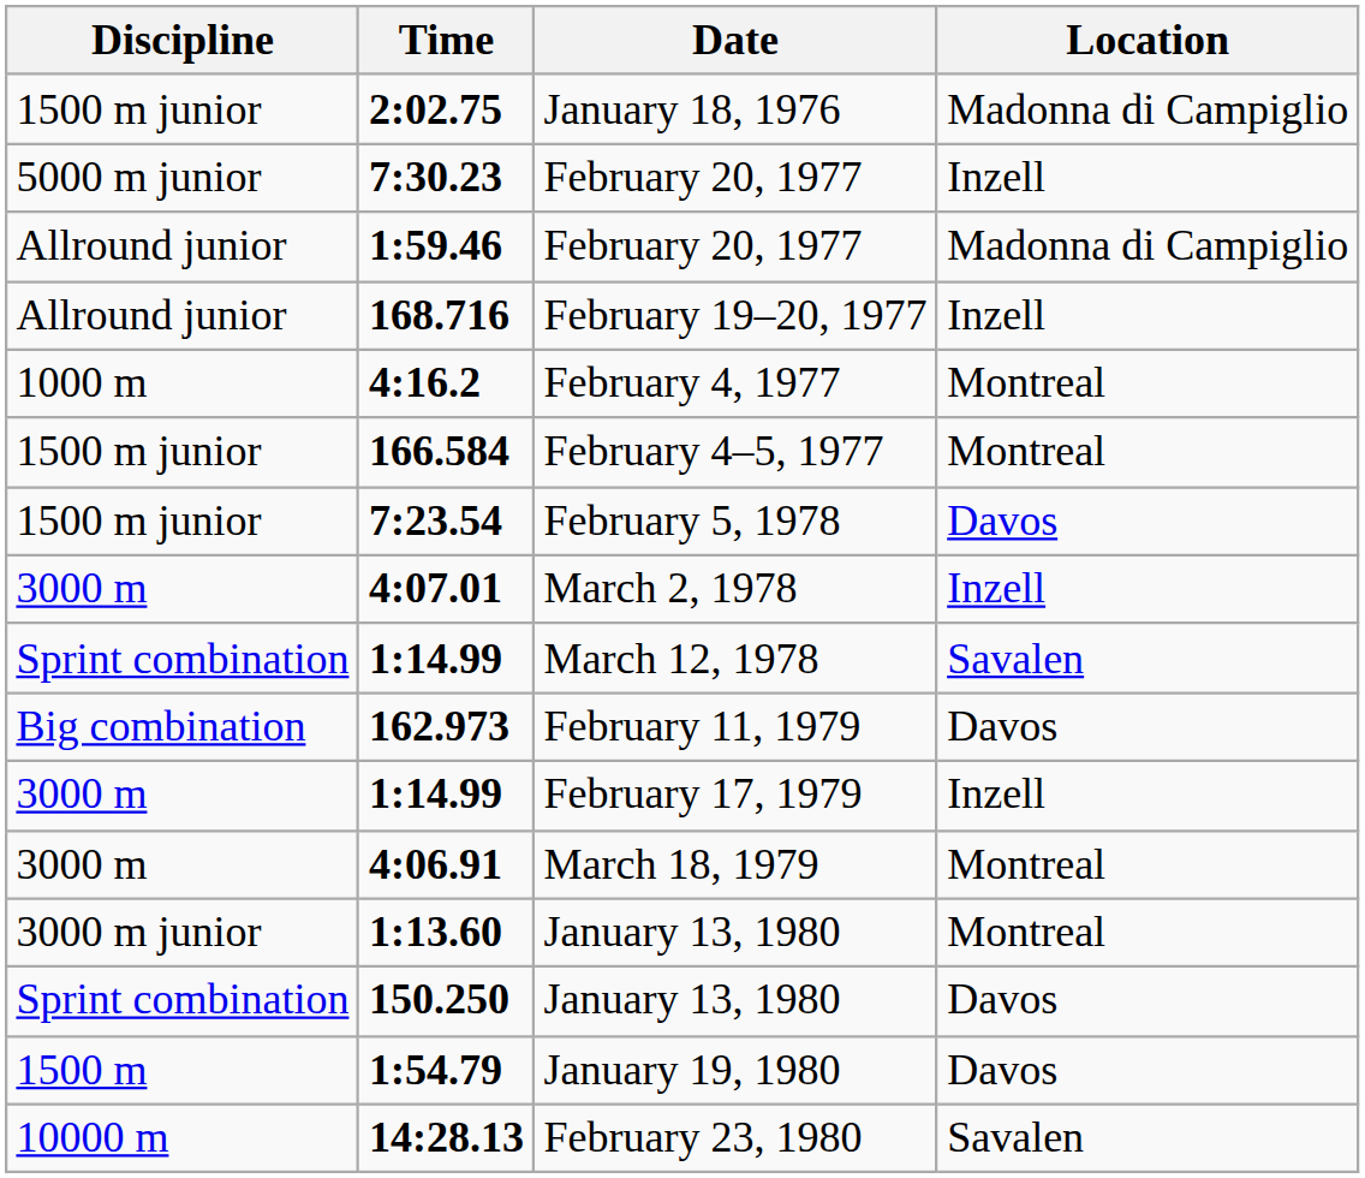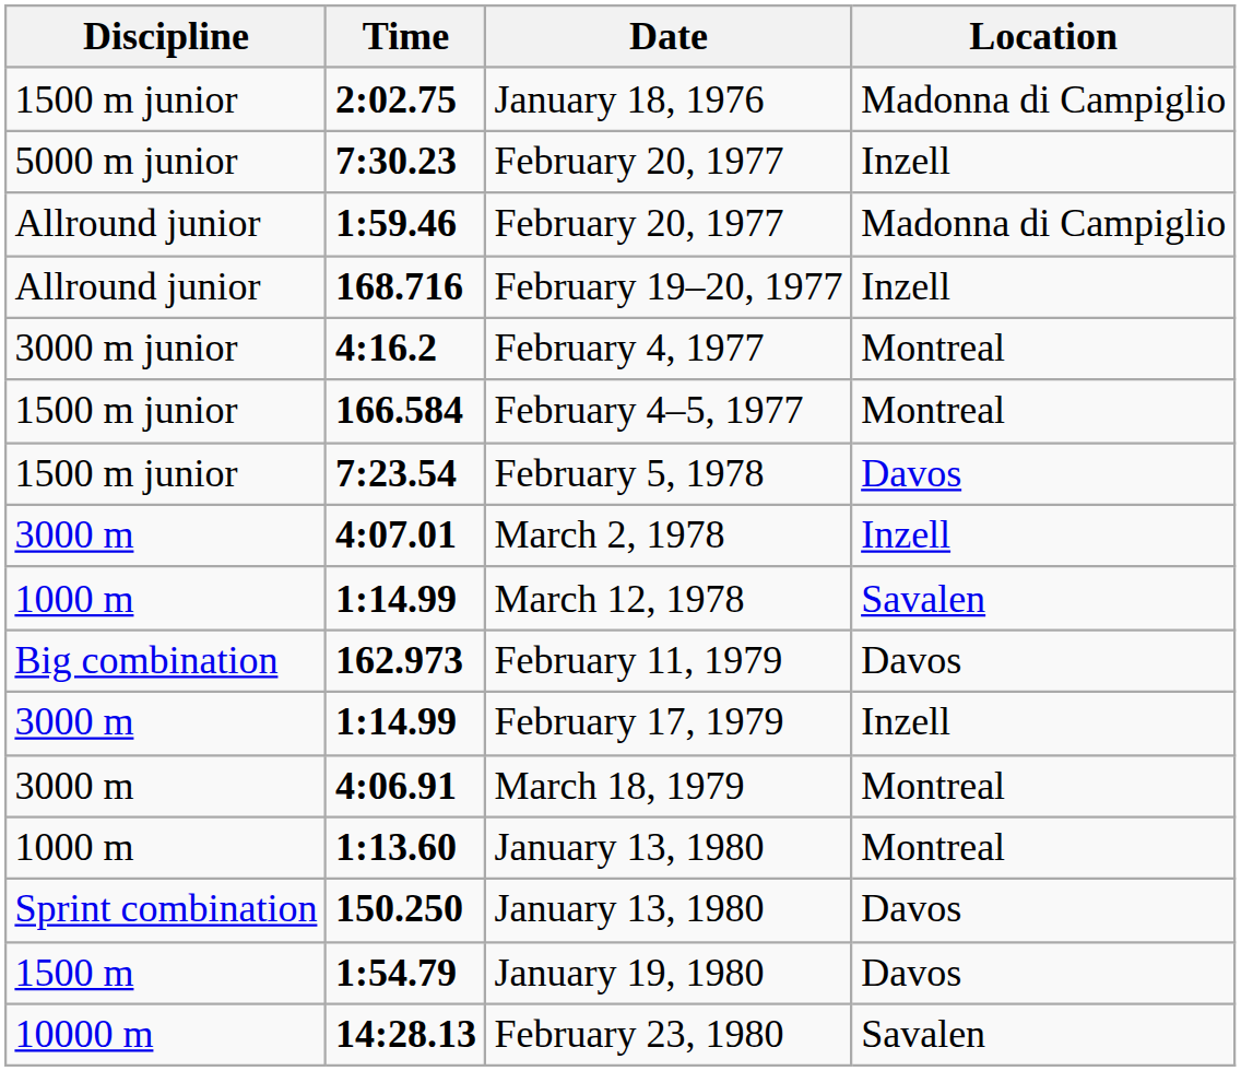 <table class="wikitable">
 <tr>
 <th>Discipline</th>
 <th>Time</th>
 <th>Date</th>
 <th>Location</th>
 </tr>
 <tr>
 <td>1500 m junior</td>
 <td><strong>2:02.75</strong></td>
 <td>January 18, 1976</td>
 <td align=left>Madonna di Campiglio</td>
 </tr>
 <tr>
 <td>5000 m junior</td>
 <td><strong>7:30.23</strong></td>
 <td>February 20, 1977</td>
 <td align=left>Inzell</td>
 </tr>
 <tr>
 <td>Allround junior</td>
 <td><strong>1:59.46</strong></td>
 <td>February 20, 1977</td>
 <td align=left>Madonna di Campiglio</td>
 </tr>
 <tr>
 <td>Allround junior</td>
 <td><strong>168.716</strong></td>
 <td>February 19–20, 1977</td>
 <td align=left>Inzell</td>
 </tr>
 <tr>
-<td>1000 m</td>
+<td>3000 m junior</td>
 <td><strong>4:16.2</strong></td>
 <td>February 4, 1977</td>
 <td align=left>Montreal</td>
 </tr>
 <tr>
 <td>1500 m junior</td>
 <td><strong>166.584</strong></td>
 <td>February 4–5, 1977</td>
 <td align=left>Montreal</td>
 </tr>
 <tr>
 <td>1500 m junior</td>
 <td><strong>7:23.54</strong></td>
 <td>February 5, 1978</td>
 <td align=left><a href='#'>Davos</a></td>
 </tr>
 <tr>
 <td><a href='#'>3000 m</a></td>
 <td><strong>4:07.01</strong></td>
 <td>March 2, 1978</td>
 <td align=left><a href='#'>Inzell</a></td>
 </tr>
 <tr>
-<td><a href='#'>Sprint combination</a></td>
+<td><a href='#'>1000 m</a></td>
 <td><strong>1:14.99</strong></td>
 <td>March 12, 1978</td>
 <td align=left><a href='#'>Savalen</a></td>
 </tr>
 <tr>
 <td><a href='#'>Big combination</a></td>
 <td><strong>162.973</strong></td>
 <td>February 11, 1979</td>
 <td align=left>Davos</td>
 </tr>
 <tr>
 <td><a href='#'>3000 m</a></td>
 <td><strong>1:14.99</strong></td>
 <td>February 17, 1979</td>
 <td align=left>Inzell</td>
 </tr>
 <tr>
 <td>3000 m</td>
 <td><strong>4:06.91</strong></td>
 <td>March 18, 1979</td>
 <td align=left>Montreal</td>
 </tr>
 <tr>
-<td>3000 m junior</td>
+<td>1000 m</td>
 <td><strong>1:13.60</strong></td>
 <td>January 13, 1980</td>
 <td align=left>Montreal</td>
 </tr>
 <tr>
 <td><a href='#'>Sprint combination</a></td>
 <td><strong>150.250</strong></td>
 <td>January 13, 1980</td>
 <td align=left>Davos</td>
 </tr>
 <tr>
 <td><a href='#'>1500 m</a></td>
 <td><strong>1:54.79</strong></td>
 <td>January 19, 1980</td>
 <td align=left>Davos</td>
 </tr>
 <tr>
 <td><a href='#'>10000 m</a></td>
 <td><strong>14:28.13</strong></td>
 <td>February 23, 1980</td>
 <td align=left>Savalen</td>
 </tr>
 </table>
